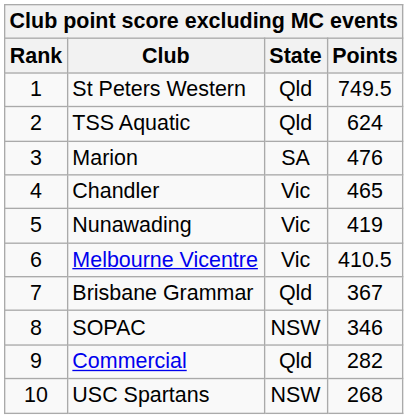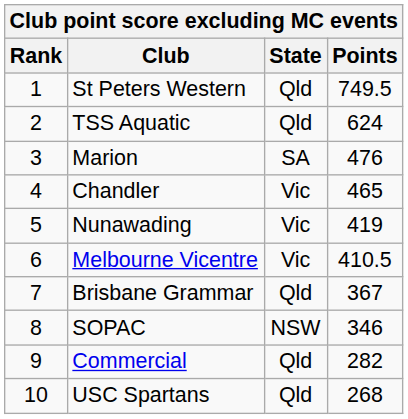 <table class="wikitable" style="text-align:center">
 <tr>
 <th colspan=4>Club point score excluding MC events</th>
 </tr>
 <tr>
 <th>Rank</th>
 <th>Club</th>
 <th>State</th>
 <th>Points</th>
 </tr>
 <tr>
 <td>1</td>
 <td align=left>St Peters Western</td>
 <td>Qld</td>
 <td>749.5</td>
 </tr>
 <tr>
 <td>2</td>
 <td align=left>TSS Aquatic</td>
 <td>Qld</td>
 <td>624</td>
 </tr>
 <tr>
 <td>3</td>
 <td align=left>Marion</td>
 <td>SA</td>
 <td>476</td>
 </tr>
 <tr>
 <td>4</td>
 <td align=left>Chandler</td>
 <td>Vic</td>
 <td>465</td>
 </tr>
 <tr>
 <td>5</td>
 <td align=left>Nunawading</td>
 <td>Vic</td>
 <td>419</td>
 </tr>
 <tr>
 <td>6</td>
 <td align=left><a href='#'>Melbourne Vicentre</a></td>
 <td>Vic</td>
 <td>410.5</td>
 </tr>
 <tr>
 <td>7</td>
 <td align=left>Brisbane Grammar</td>
 <td>Qld</td>
 <td>367</td>
 </tr>
 <tr>
 <td>8</td>
 <td align=left>SOPAC</td>
 <td>NSW</td>
 <td>346</td>
 </tr>
 <tr>
 <td>9</td>
 <td align=left><a href='#'>Commercial</a></td>
 <td>Qld</td>
 <td>282</td>
 </tr>
 <tr>
 <td>10</td>
 <td align=left>USC Spartans</td>
-<td>NSW</td>
+<td>Qld</td>
 <td>268</td>
 </tr>
 </table>
